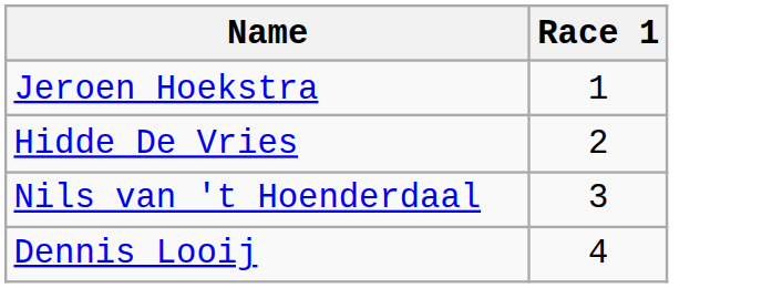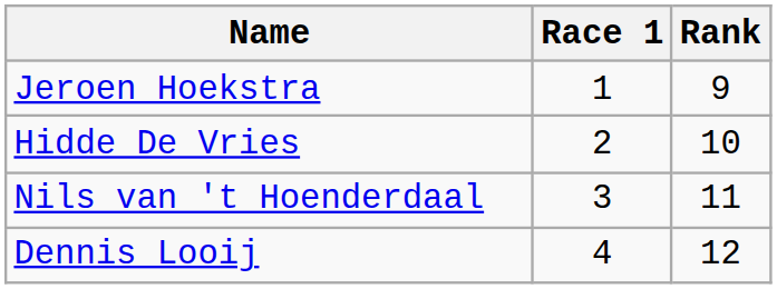 <table class="wikitable" style="text-align:center;">
 <tr>
 <th style="width:15em">Name</th>
 <th>Race 1</th>
+<th>Rank</th>
 </tr>
 <tr>
 <td align=left><a href='#'>Jeroen Hoekstra</a></td>
 <td>1</td>
+<td>9</td>
 </tr>
 <tr>
 <td align=left><a href='#'>Hidde De Vries</a></td>
 <td>2</td>
+<td>10</td>
 </tr>
 <tr>
 <td align=left><a href='#'>Nils van 't Hoenderdaal</a></td>
 <td>3</td>
+<td>11</td>
 </tr>
 <tr>
 <td align=left><a href='#'>Dennis Looij</a></td>
 <td>4</td>
+<td>12</td>
 </tr>
 </table>
